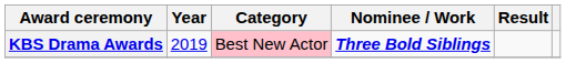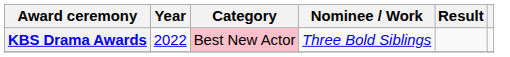 <table class="wikitable plainrowheaders sortable">
 <tr>
 <th scope="col">Award ceremony</th>
 <th scope="col">Year</th>
 <th scope="col">Category</th>
 <th scope="col">Nominee / Work</th>
 <th scope="col">Result</th>
 <th scope="col" class="unsortable"></th>
 </tr>
 <tr>
 <th scope="row"><a href='#'>KBS Drama Awards</a></th>
-<td style="text-align:center"><a href='#'>2019</a></td>
+<td style="text-align:center"><a href='#'>2022</a></td>
 <td style="background: pink;">Best New Actor</td>
-<td><strong><em><a href='#'>Three Bold Siblings</a></em></strong></td>
+<td><em><a href='#'>Three Bold Siblings</a></em></td>
 <td></td>
 <td style="text-align:center"></td>
 </tr>
 <tr>
 </tr>
 </table>
